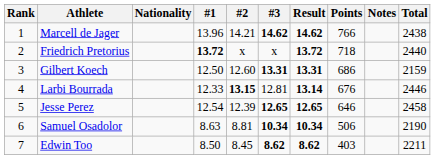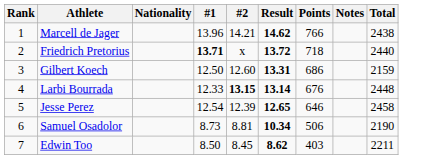 <table class="wikitable sortable" style="text-align:center">
 <tr>
 <th>Rank</th>
 <th>Athlete</th>
 <th>Nationality</th>
 <th>#1</th>
 <th>#2</th>
-<th>#3</th>
 <th>Result</th>
 <th>Points</th>
 <th>Notes</th>
 <th>Total</th>
 </tr>
 <tr>
 <td>1</td>
 <td align=left><a href='#'>Marcell de Jager</a></td>
 <td align=left></td>
 <td>13.96</td>
 <td>14.21</td>
 <td><strong>14.62</strong></td>
-<td><strong>14.62</strong></td>
 <td>766</td>
 <td></td>
 <td>2438</td>
 </tr>
 <tr>
 <td>2</td>
 <td align=left><a href='#'>Friedrich Pretorius</a></td>
 <td align=left></td>
-<td><strong>13.72</strong></td>
-<td>x</td>
+<td><strong>13.71</strong></td>
 <td>x</td>
 <td><strong>13.72</strong></td>
 <td>718</td>
 <td></td>
 <td>2440</td>
 </tr>
 <tr>
 <td>3</td>
 <td align=left><a href='#'>Gilbert Koech</a></td>
 <td align=left></td>
 <td>12.50</td>
 <td>12.60</td>
 <td><strong>13.31</strong></td>
-<td><strong>13.31</strong></td>
 <td>686</td>
 <td></td>
 <td>2159</td>
 </tr>
 <tr>
 <td>4</td>
 <td align=left><a href='#'>Larbi Bourrada</a></td>
 <td align=left></td>
 <td>12.33</td>
 <td><strong>13.15</strong></td>
-<td>12.81</td>
 <td><strong>13.14</strong></td>
 <td>676</td>
 <td></td>
-<td>2446</td>
+<td>2448</td>
 </tr>
 <tr>
 <td>5</td>
 <td align=left><a href='#'>Jesse Perez</a></td>
 <td align=left></td>
 <td>12.54</td>
 <td>12.39</td>
-<td><strong>12.65</strong></td>
 <td><strong>12.65</strong></td>
 <td>646</td>
 <td></td>
 <td>2458</td>
 </tr>
 <tr>
 <td>6</td>
 <td align=left><a href='#'>Samuel Osadolor</a></td>
 <td align=left></td>
-<td>8.63</td>
+<td>8.73</td>
 <td>8.81</td>
-<td><strong>10.34</strong></td>
 <td><strong>10.34</strong></td>
 <td>506</td>
 <td></td>
 <td>2190</td>
 </tr>
 <tr>
 <td>7</td>
 <td align=left><a href='#'>Edwin Too</a></td>
 <td align=left></td>
 <td>8.50</td>
 <td>8.45</td>
 <td><strong>8.62</strong></td>
-<td><strong>8.62</strong></td>
 <td>403</td>
 <td></td>
 <td>2211</td>
 </tr>
 </table>
